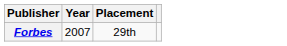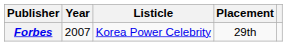 <table class="wikitable plainrowheaders sortable" style="margin-right: 0;">
 <tr>
 <th scope="col">Publisher</th>
 <th scope="col">Year</th>
+<th scope="col">Listicle</th>
 <th scope="col">Placement</th>
 <th scope="col" class="unsortable"></th>
 </tr>
 <tr>
 <th scope="row"><em><a href='#'>Forbes</a></em></th>
 <td>2007</td>
+<td><a href='#'>Korea Power Celebrity</a></td>
 <td style="text-align:center;">29th</td>
 <td style="text-align:center;"></td>
 </tr>
 </table>
